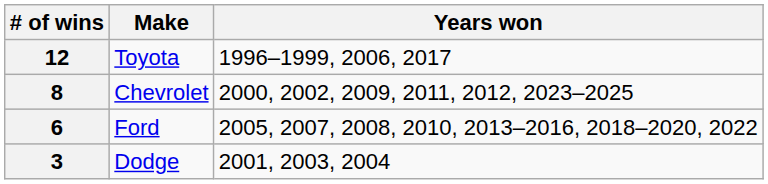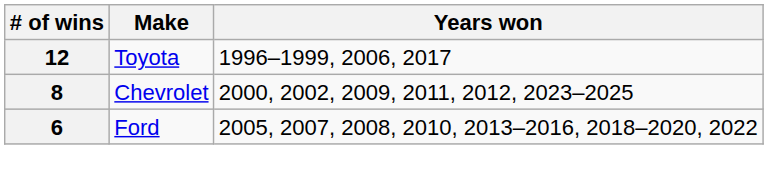 <table class="wikitable" style="font-size: 95%;">
 <tr>
 <th># of wins</th>
 <th>Make</th>
 <th>Years won</th>
 </tr>
 <tr>
 <th>12</th>
 <td> <a href='#'>Toyota</a></td>
 <td>1996–1999, 2006, 2017</td>
 </tr>
 <tr>
 <th>8</th>
 <td> <a href='#'>Chevrolet</a></td>
 <td>2000, 2002, 2009, 2011, 2012, 2023–2025</td>
 </tr>
 <tr>
 <th>6</th>
 <td> <a href='#'>Ford</a></td>
 <td>2005, 2007, 2008, 2010, 2013–2016, 2018–2020, 2022</td>
 </tr>
-<tr>
-<th>3</th>
-<td> <a href='#'>Dodge</a></td>
-<td>2001, 2003, 2004</td>
-</tr>
 </table>
